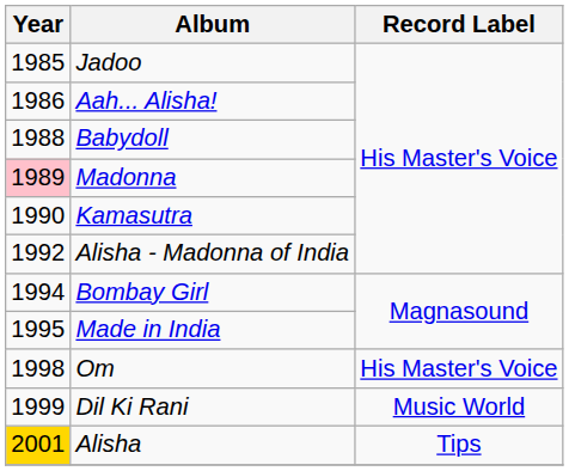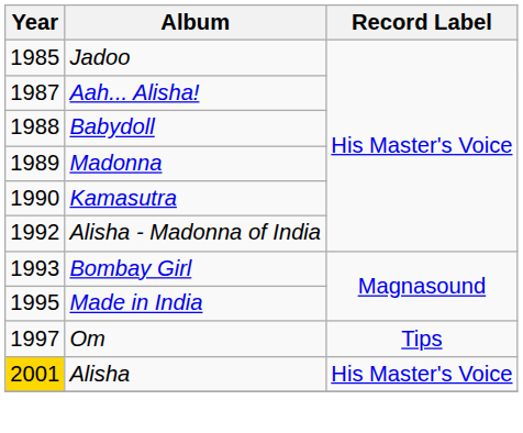 <table class="wikitable sortable">
 <tr>
 <th>Year</th>
 <th>Album</th>
 <th>Record Label</th>
 </tr>
 <tr>
 <td>1985</td>
 <td style="text-align:left;"><em>Jadoo</em></td>
 <td style="text-align:center;" rowspan="6"><a href='#'>His Master's Voice</a></td>
 </tr>
 <tr>
-<td>1986</td>
+<td>1987</td>
 <td style="text-align:left;"><em><a href='#'>Aah... Alisha!</a></em></td>
 </tr>
 <tr>
 <td>1988</td>
 <td style="text-align:left;"><em><a href='#'>Babydoll</a></em></td>
 </tr>
 <tr>
-<td style="background: pink;">1989</td>
+<td>1989</td>
 <td style="text-align:left;"><em><a href='#'>Madonna</a></em></td>
 </tr>
 <tr>
 <td>1990</td>
 <td style="text-align:left;"><em><a href='#'>Kamasutra</a></em></td>
 </tr>
 <tr>
 <td>1992</td>
 <td style="text-align:left;"><em>Alisha - Madonna of India</em></td>
 </tr>
 <tr>
-<td>1994</td>
+<td>1993</td>
 <td style="text-align:left;"><em><a href='#'>Bombay Girl</a></em></td>
 <td style="text-align:center;" rowspan="2"><a href='#'>Magnasound</a></td>
 </tr>
 <tr>
 <td>1995</td>
 <td style="text-align:left;"><em><a href='#'>Made in India</a></em></td>
 </tr>
 <tr>
-<td>1998</td>
+<td>1997</td>
 <td style="text-align:left;"><em>Om</em></td>
-<td style="text-align:center;" rowspan="1"><a href='#'>His Master's Voice</a></td>
-</tr>
-<tr>
-<td>1999</td>
-<td style="text-align:left;"><em>Dil Ki Rani</em></td>
-<td style="text-align:center;" rowspan="1"><a href='#'>Music World</a></td>
+<td style="text-align:center;" rowspan="1"><a href='#'>Tips</a></td>
 </tr>
 <tr>
 <td style="background: gold;">2001</td>
 <td style="text-align:left;"><em>Alisha</em></td>
-<td style="text-align:center;" rowspan="1"><a href='#'>Tips</a></td>
+<td style="text-align:center;" rowspan="1"><a href='#'>His Master's Voice</a></td>
 </tr>
 <tr>
 </tr>
 </table>
